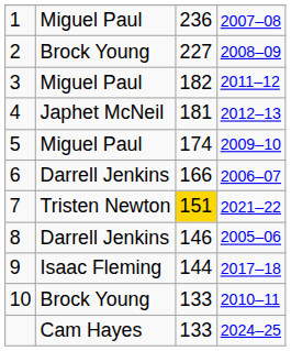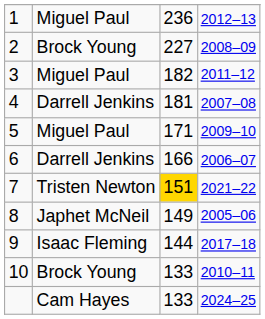 <table class="wikitable">
 <tr>
 </tr>
 <tr>
 <td>1</td>
 <td>Miguel Paul</td>
 <td>236</td>
-<td style="font-size:80%;"><a href='#'>2007–08</a></td>
+<td style="font-size:80%;"><a href='#'>2012–13</a></td>
 </tr>
 <tr>
 <td>2</td>
 <td>Brock Young</td>
 <td>227</td>
 <td style="font-size:80%;"><a href='#'>2008–09</a></td>
 </tr>
 <tr>
 <td>3</td>
 <td>Miguel Paul</td>
 <td>182</td>
 <td style="font-size:80%;"><a href='#'>2011–12</a></td>
 </tr>
 <tr>
 <td>4</td>
-<td>Japhet McNeil</td>
+<td>Darrell Jenkins</td>
 <td>181</td>
-<td style="font-size:80%;"><a href='#'>2012–13</a></td>
+<td style="font-size:80%;"><a href='#'>2007–08</a></td>
 </tr>
 <tr>
 <td>5</td>
 <td>Miguel Paul</td>
-<td>174</td>
+<td>171</td>
 <td style="font-size:80%;"><a href='#'>2009–10</a></td>
 </tr>
 <tr>
 <td>6</td>
 <td>Darrell Jenkins</td>
 <td>166</td>
 <td style="font-size:80%;"><a href='#'>2006–07</a></td>
 </tr>
 <tr>
 <td>7</td>
 <td>Tristen Newton</td>
 <td style="background: gold;">151</td>
 <td style="font-size:80%;"><a href='#'>2021–22</a></td>
 </tr>
 <tr>
 <td>8</td>
-<td>Darrell Jenkins</td>
-<td>146</td>
+<td>Japhet McNeil</td>
+<td>149</td>
 <td style="font-size:80%;"><a href='#'>2005–06</a></td>
 </tr>
 <tr>
 <td>9</td>
 <td>Isaac Fleming</td>
 <td>144</td>
 <td style="font-size:80%;"><a href='#'>2017–18</a></td>
 </tr>
 <tr>
 <td>10</td>
 <td>Brock Young</td>
 <td>133</td>
 <td style="font-size:80%;"><a href='#'>2010–11</a></td>
 </tr>
 <tr>
 <td></td>
 <td>Cam Hayes</td>
 <td>133</td>
 <td style="font-size:80%;"><a href='#'>2024–25</a></td>
 </tr>
 </table>
